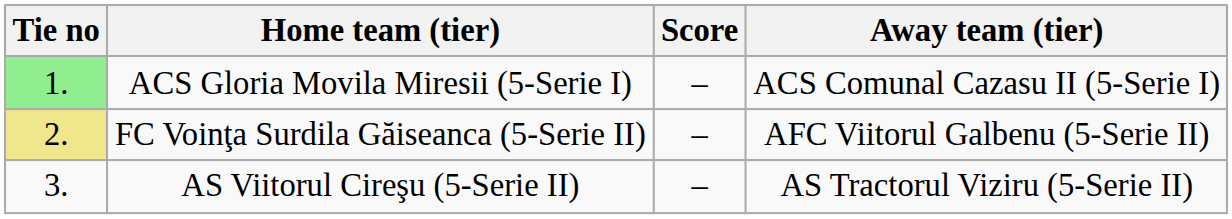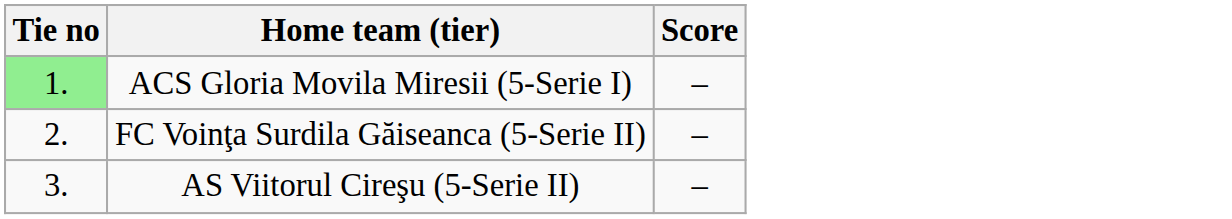 <table class="wikitable" style="text-align: center">
 <tr>
 <th>Tie no</th>
 <th>Home team (tier)</th>
 <th>Score</th>
-<th>Away team (tier)</th>
 </tr>
 <tr>
 <td style="background: lightgreen;">1.</td>
 <td>ACS Gloria Movila Miresii (5-Serie I)</td>
 <td>–</td>
-<td>ACS Comunal Cazasu II (5-Serie I)</td>
 </tr>
 <tr>
-<td style="background: khaki;">2.</td>
+<td>2.</td>
 <td>FC Voinţa Surdila Găiseanca (5-Serie II)</td>
 <td>–</td>
-<td>AFC Viitorul Galbenu (5-Serie II)</td>
 </tr>
 <tr>
 <td>3.</td>
 <td>AS Viitorul Cireşu (5-Serie II)</td>
 <td>–</td>
-<td>AS Tractorul Viziru (5-Serie II)</td>
 </tr>
 </table>
